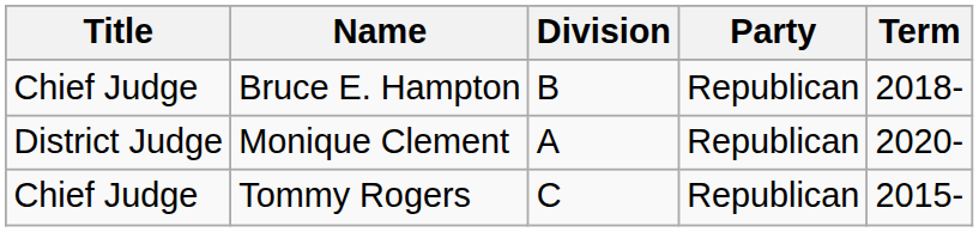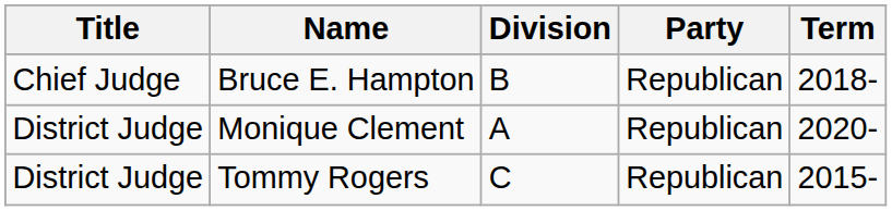 <table class = "wikitable">
 <tr>
 <th>Title</th>
 <th>Name</th>
 <th>Division</th>
 <th>Party</th>
 <th>Term</th>
 </tr>
 <tr>
 <td>Chief Judge</td>
 <td>Bruce E. Hampton</td>
 <td>B</td>
 <td>Republican</td>
 <td>2018-</td>
 </tr>
 <tr>
 <td>District Judge</td>
 <td>Monique Clement</td>
 <td>A</td>
 <td>Republican</td>
 <td>2020-</td>
 </tr>
 <tr>
-<td>Chief Judge</td>
+<td>District Judge</td>
 <td>Tommy Rogers</td>
 <td>C</td>
 <td>Republican</td>
 <td>2015-</td>
 </tr>
 </table>
